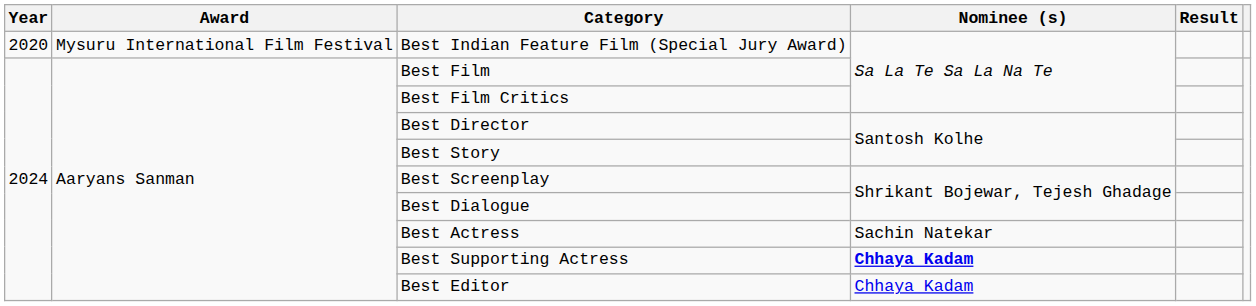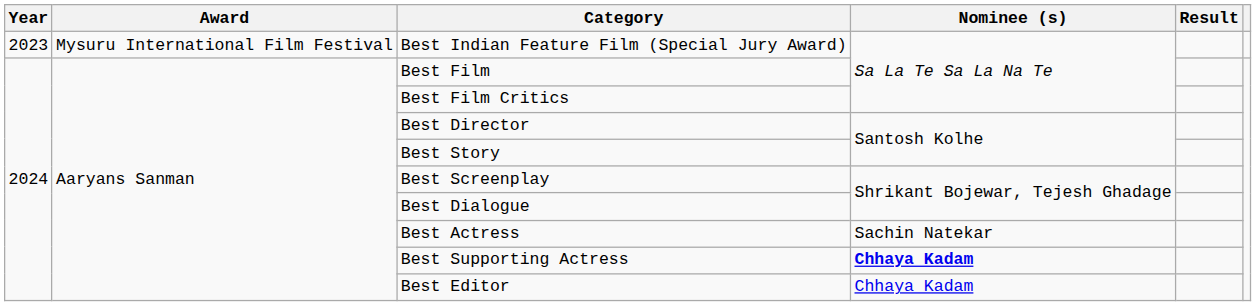 <table class="wikitable">
 <tr>
 <th>Year</th>
 <th>Award</th>
 <th>Category</th>
 <th>Nominee (s)</th>
 <th>Result</th>
 <th></th>
 </tr>
 <tr>
-<td>2020</td>
+<td>2023</td>
 <td>Mysuru International Film Festival</td>
 <td>Best Indian Feature Film (Special Jury Award)</td>
 <td rowspan="3"><em>Sa La Te Sa La Na Te</em></td>
 <td></td>
 <td></td>
 </tr>
 <tr>
 <td rowspan="9">2024</td>
 <td rowspan="9">Aaryans Sanman</td>
 <td>Best Film</td>
 <td></td>
 <td rowspan="9"></td>
 </tr>
 <tr>
 <td>Best Film Critics</td>
 <td></td>
 </tr>
 <tr>
 <td>Best Director</td>
 <td rowspan="2">Santosh Kolhe</td>
 <td></td>
 </tr>
 <tr>
 <td>Best Story</td>
 <td></td>
 </tr>
 <tr>
 <td>Best Screenplay</td>
 <td rowspan="2">Shrikant Bojewar, Tejesh Ghadage</td>
 <td></td>
 </tr>
 <tr>
 <td>Best Dialogue</td>
 <td></td>
 </tr>
 <tr>
 <td>Best Actress</td>
 <td>Sachin Natekar</td>
 <td></td>
 </tr>
 <tr>
 <td>Best Supporting Actress</td>
 <td><strong><a href='#'>Chhaya Kadam</a></strong></td>
 <td></td>
 </tr>
 <tr>
 <td>Best Editor</td>
 <td><a href='#'>Chhaya Kadam</a></td>
 <td></td>
 </tr>
 </table>
